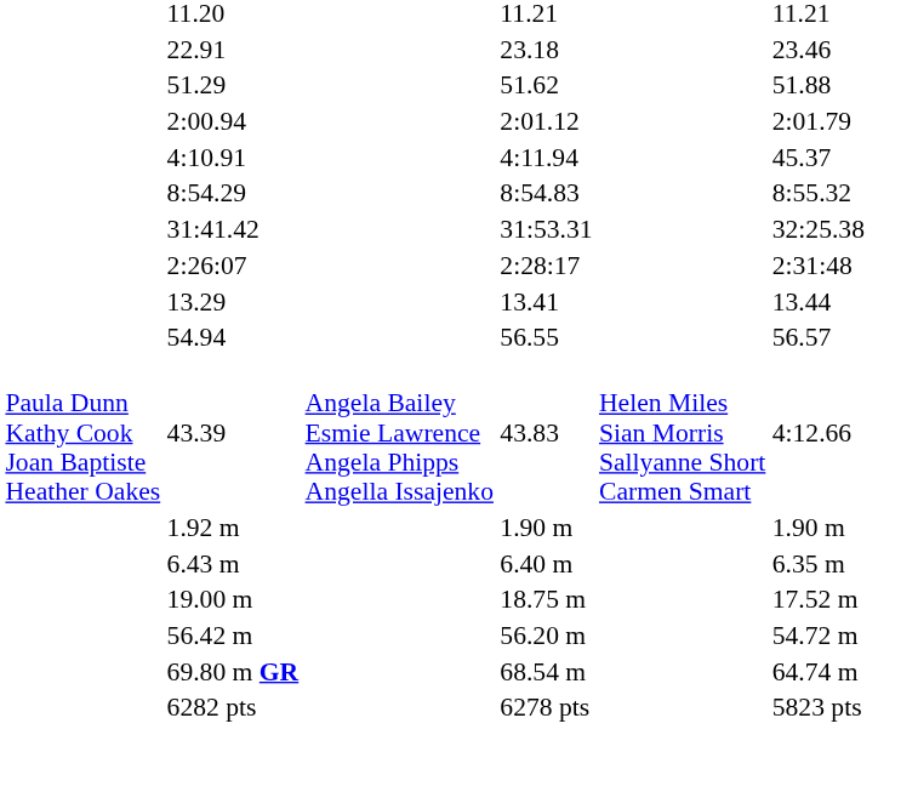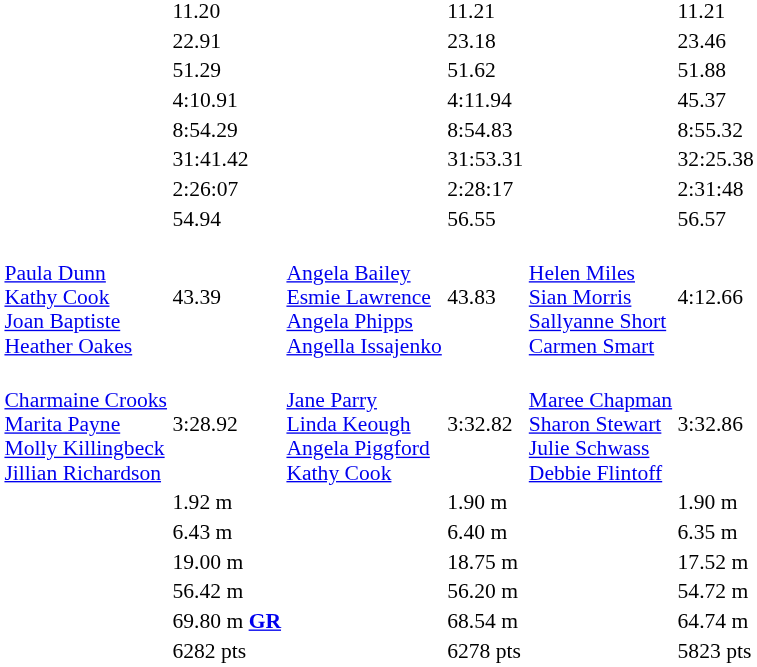 <table>
 <tr>
 <td></td>
 <td></td>
 <td>11.20</td>
 <td></td>
 <td>11.21</td>
 <td></td>
 <td>11.21</td>
 </tr>
 <tr>
 <td></td>
 <td></td>
 <td>22.91</td>
 <td></td>
 <td>23.18</td>
 <td></td>
 <td>23.46</td>
 </tr>
 <tr>
 <td></td>
 <td></td>
 <td>51.29</td>
 <td></td>
 <td>51.62</td>
 <td></td>
 <td>51.88</td>
-</tr>
-<tr>
-<td></td>
-<td></td>
-<td>2:00.94</td>
-<td></td>
-<td>2:01.12</td>
-<td></td>
-<td>2:01.79</td>
 </tr>
 <tr>
 <td></td>
 <td></td>
 <td>4:10.91</td>
 <td></td>
 <td>4:11.94</td>
 <td></td>
 <td>45.37</td>
 </tr>
 <tr>
 <td></td>
 <td></td>
 <td>8:54.29</td>
 <td></td>
 <td>8:54.83</td>
 <td></td>
 <td>8:55.32</td>
 </tr>
 <tr>
 <td></td>
 <td></td>
 <td>31:41.42</td>
 <td></td>
 <td>31:53.31</td>
 <td></td>
 <td>32:25.38</td>
 </tr>
 <tr>
 <td></td>
 <td></td>
 <td>2:26:07</td>
 <td></td>
 <td>2:28:17</td>
 <td></td>
 <td>2:31:48</td>
 </tr>
 <tr>
 <td></td>
 <td></td>
-<td>13.29</td>
-<td></td>
-<td>13.41</td>
-<td></td>
-<td>13.44</td>
-</tr>
-<tr>
-<td></td>
-<td></td>
 <td>54.94</td>
 <td></td>
 <td>56.55</td>
 <td></td>
 <td>56.57</td>
 </tr>
 <tr>
 <td></td>
 <td><br><a href='#'>Paula Dunn</a><br><a href='#'>Kathy Cook</a><br><a href='#'>Joan Baptiste</a><br><a href='#'>Heather Oakes</a></td>
 <td>43.39</td>
 <td><br><a href='#'>Angela Bailey</a><br><a href='#'>Esmie Lawrence</a><br><a href='#'>Angela Phipps</a><br><a href='#'>Angella Issajenko</a></td>
 <td>43.83</td>
 <td><br><a href='#'>Helen Miles</a><br><a href='#'>Sian Morris</a><br><a href='#'>Sallyanne Short</a><br><a href='#'>Carmen Smart</a></td>
 <td>4:12.66</td>
+</tr>
+<tr>
+<td></td>
+<td><br><a href='#'>Charmaine Crooks</a><br><a href='#'>Marita Payne</a><br><a href='#'>Molly Killingbeck</a><br><a href='#'>Jillian Richardson</a></td>
+<td>3:28.92</td>
+<td><br><a href='#'>Jane Parry</a><br><a href='#'>Linda Keough</a><br><a href='#'>Angela Piggford</a><br><a href='#'>Kathy Cook</a></td>
+<td>3:32.82</td>
+<td><br><a href='#'>Maree Chapman</a><br><a href='#'>Sharon Stewart</a><br><a href='#'>Julie Schwass</a><br><a href='#'>Debbie Flintoff</a></td>
+<td>3:32.86</td>
 </tr>
 <tr>
 <td></td>
 <td></td>
 <td>1.92 m</td>
 <td></td>
 <td>1.90 m</td>
 <td></td>
 <td>1.90 m</td>
 </tr>
 <tr>
 <td></td>
 <td></td>
 <td>6.43 m</td>
 <td></td>
 <td>6.40 m</td>
 <td></td>
 <td>6.35 m</td>
 </tr>
 <tr>
 <td></td>
 <td></td>
 <td>19.00 m</td>
 <td></td>
 <td>18.75 m</td>
 <td></td>
 <td>17.52 m</td>
 </tr>
 <tr>
 <td></td>
 <td></td>
 <td>56.42 m</td>
 <td></td>
 <td>56.20 m</td>
 <td></td>
 <td>54.72 m</td>
 </tr>
 <tr>
 <td></td>
 <td></td>
 <td>69.80 m <strong><a href='#'>GR</a></strong></td>
 <td></td>
 <td>68.54 m</td>
 <td></td>
 <td>64.74 m</td>
 </tr>
 <tr>
 <td></td>
 <td></td>
 <td>6282 pts</td>
 <td></td>
 <td>6278 pts</td>
 <td></td>
 <td>5823 pts</td>
 </tr>
 </table>
